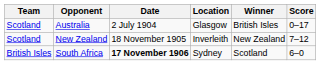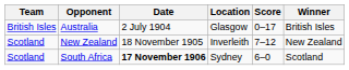 <table class="wikitable" style="font-size: 90%; margin-left: 20px;">
 <tr>
 <th scope="col">Team</th>
 <th scope="col">Opponent</th>
 <th scope="col">Date</th>
 <th scope="col">Location</th>
+<th scope="col">Score</th>
 <th scope="col">Winner</th>
-<th scope="col">Score</th>
 </tr>
 <tr>
-<td align=left><a href='#'>Scotland</a></td>
+<td align=left><a href='#'>British Isles</a></td>
 <td><a href='#'>Australia</a></td>
 <td>2 July 1904</td>
 <td>Glasgow</td>
+<td>0–17</td>
 <td>British Isles</td>
-<td>0–17</td>
 </tr>
 <tr>
 <td align=left><a href='#'>Scotland</a></td>
 <td><a href='#'>New Zealand</a></td>
 <td>18 November 1905</td>
 <td>Inverleith</td>
+<td>7–12</td>
 <td>New Zealand</td>
-<td>7–12</td>
 </tr>
 <tr>
-<td align=left><a href='#'>British Isles</a></td>
+<td align=left><a href='#'>Scotland</a></td>
 <td><a href='#'>South Africa</a></td>
 <td><strong>17 November 1906</strong></td>
 <td>Sydney</td>
+<td>6–0</td>
 <td>Scotland</td>
-<td>6–0</td>
 </tr>
 </table>
